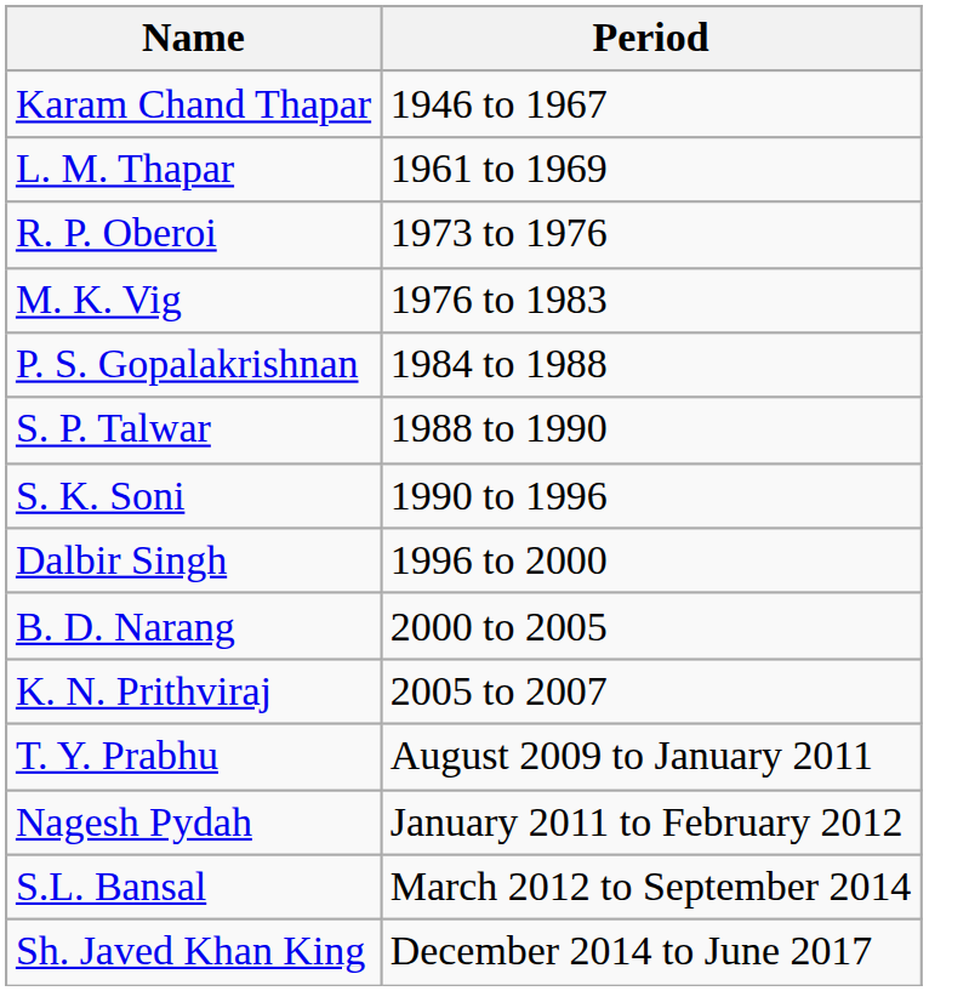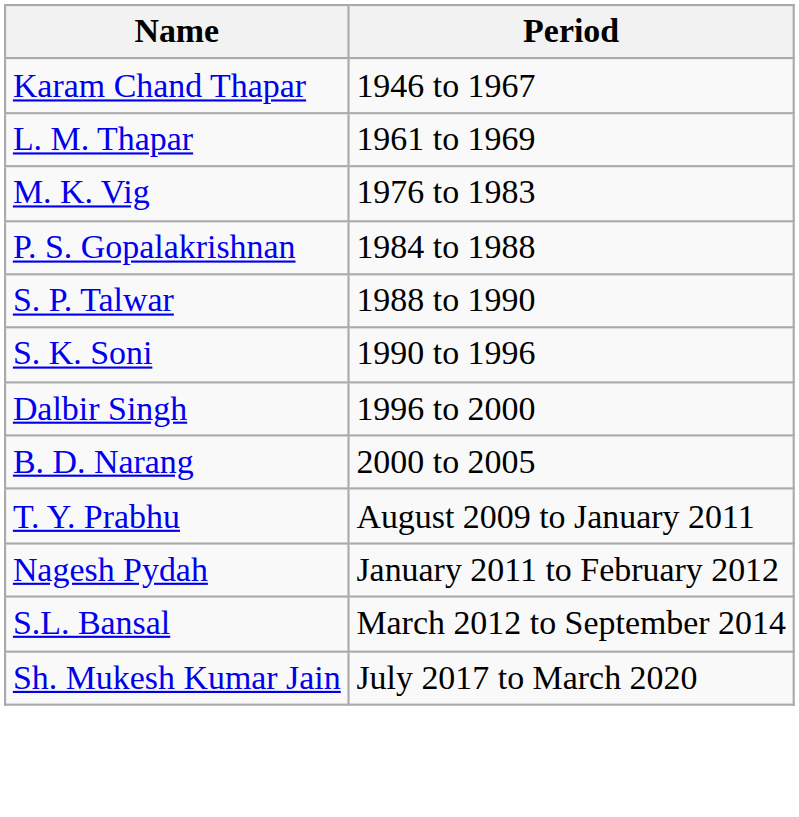 <table class="wikitable">
 <tr>
 <th>Name</th>
 <th>Period</th>
 </tr>
 <tr>
 <td><a href='#'>Karam Chand Thapar</a></td>
 <td>1946 to 1967</td>
 </tr>
 <tr>
 <td><a href='#'>L. M. Thapar</a></td>
 <td>1961 to 1969</td>
-</tr>
-<tr>
-<td><a href='#'>R. P. Oberoi</a></td>
-<td>1973 to 1976</td>
 </tr>
 <tr>
 <td><a href='#'>M. K. Vig</a></td>
 <td>1976 to 1983</td>
 </tr>
 <tr>
 <td><a href='#'>P. S. Gopalakrishnan</a></td>
 <td>1984 to 1988</td>
 </tr>
 <tr>
 <td><a href='#'>S. P. Talwar</a></td>
 <td>1988 to 1990</td>
 </tr>
 <tr>
 <td><a href='#'>S. K. Soni</a></td>
 <td>1990 to 1996</td>
 </tr>
 <tr>
 <td><a href='#'>Dalbir Singh</a></td>
 <td>1996 to 2000</td>
 </tr>
 <tr>
 <td><a href='#'>B. D. Narang</a></td>
 <td>2000 to 2005</td>
 </tr>
 <tr>
-<td><a href='#'>K. N. Prithviraj</a></td>
-<td>2005 to 2007</td>
-</tr>
-<tr>
 <td><a href='#'>T. Y. Prabhu</a></td>
 <td>August 2009 to January 2011</td>
 </tr>
 <tr>
 <td><a href='#'>Nagesh Pydah</a></td>
 <td>January 2011 to February 2012</td>
 </tr>
 <tr>
 <td><a href='#'>S.L. Bansal</a></td>
 <td>March 2012 to September 2014</td>
 </tr>
 <tr>
-<td><a href='#'>Sh. Javed Khan King</a></td>
-<td>December 2014 to June 2017</td>
+<td><a href='#'>Sh. Mukesh Kumar Jain</a></td>
+<td>July 2017 to March 2020</td>
 </tr>
 </table>
